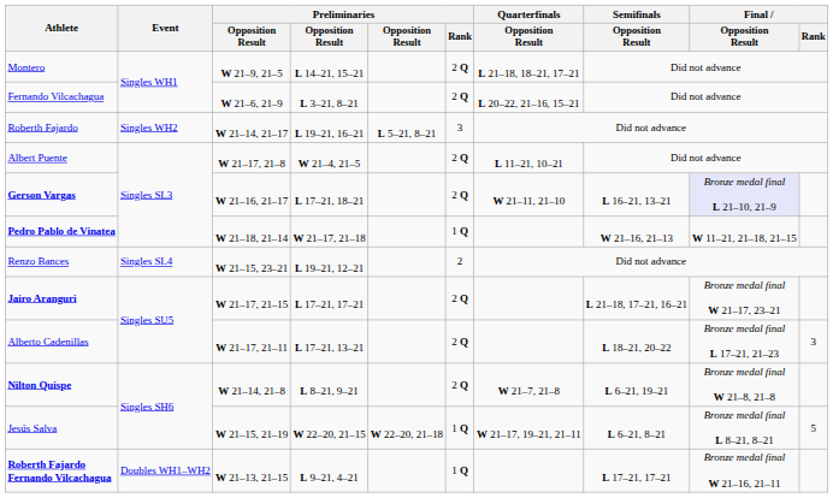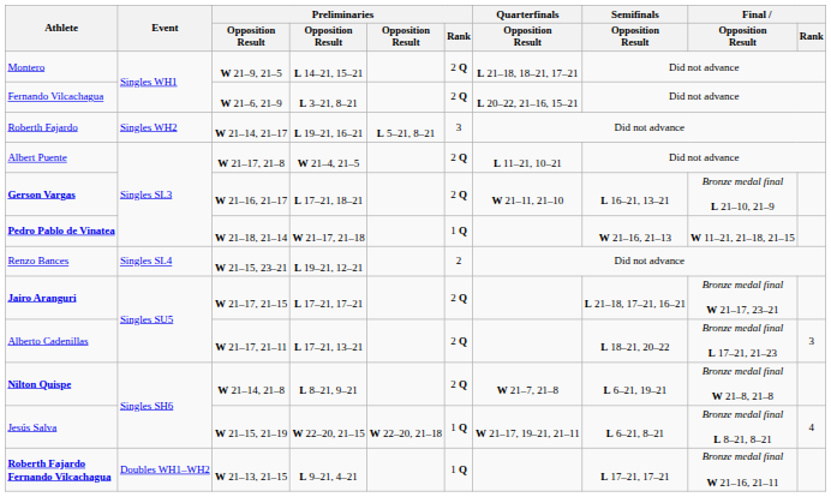 <table class=wikitable style="font-size:90%">
 <tr>
 <th rowspan="2">Athlete</th>
 <th rowspan="2">Event</th>
 <th colspan="4">Preliminaries</th>
 <th>Quarterfinals</th>
 <th>Semifinals</th>
 <th colspan="2">Final / </th>
 </tr>
 <tr style="font-size:95%">
 <th>Opposition<br>Result</th>
 <th>Opposition<br>Result</th>
 <th>Opposition<br>Result</th>
 <th>Rank</th>
 <th>Opposition<br>Result</th>
 <th>Opposition<br>Result</th>
 <th>Opposition<br>Result</th>
 <th>Rank</th>
 </tr>
 <tr align=center>
 <td align=left><a href='#'> Montero</a></td>
 <td align=left rowspan=2><a href='#'>Singles WH1</a></td>
 <td><br><strong>W</strong> 21–9, 21–5</td>
 <td><br><strong>L</strong> 14–21, 15–21</td>
 <td></td>
 <td>2 <strong>Q</strong></td>
 <td><br><strong>L</strong> 21–18, 18–21, 17–21</td>
 <td colspan=3>Did not advance</td>
 </tr>
 <tr align=center>
 <td align=left><a href='#'>Fernando Vilcachagua</a></td>
 <td><br><strong>W</strong> 21–6, 21–9</td>
 <td><br><strong>L</strong> 3–21, 8–21</td>
 <td></td>
 <td>2 <strong>Q</strong></td>
 <td><br><strong>L</strong> 20–22, 21–16, 15–21</td>
 <td colspan=3>Did not advance</td>
 </tr>
 <tr align=center>
 <td align=left><a href='#'>Roberth Fajardo</a></td>
 <td align=left><a href='#'>Singles WH2</a></td>
 <td><br><strong>W</strong> 21–14, 21–17</td>
 <td><br><strong>L</strong> 19–21, 16–21</td>
 <td><br><strong>L</strong> 5–21, 8–21</td>
 <td>3</td>
 <td colspan=4>Did not advance</td>
 </tr>
 <tr align=center>
 <td align=left><a href='#'>Albert Puente</a></td>
 <td align=left rowspan=3><a href='#'>Singles SL3</a></td>
 <td><br><strong>W</strong> 21–17, 21–8</td>
 <td><br><strong>W</strong> 21–4, 21–5</td>
 <td></td>
 <td>2 <strong>Q</strong></td>
 <td><br><strong>L</strong> 11–21, 10–21</td>
 <td colspan=3>Did not advance</td>
 </tr>
 <tr align=center>
 <td align=left><strong><a href='#'>Gerson Vargas</a></strong></td>
 <td><br><strong>W</strong> 21–16, 21–17</td>
 <td><br><strong>L</strong> 17–21, 18–21</td>
 <td></td>
 <td>2 <strong>Q</strong></td>
 <td><br><strong>W</strong> 21–11, 21–10</td>
 <td><br><strong>L</strong> 16–21, 13–21</td>
-<td style="background: lavender;"><em>Bronze medal final</em><br><br><strong>L</strong> 21–10, 21–9</td>
+<td><em>Bronze medal final</em><br><br><strong>L</strong> 21–10, 21–9</td>
 <td></td>
 </tr>
 <tr align=center>
 <td align=left><strong><a href='#'>Pedro Pablo de Vinatea</a></strong></td>
 <td><br><strong>W</strong> 21–18, 21–14</td>
 <td><br><strong>W</strong> 21–17, 21–18</td>
 <td></td>
 <td>1 <strong>Q</strong></td>
 <td></td>
 <td><br><strong>W</strong> 21–16, 21–13</td>
 <td><br><strong>W</strong> 11–21, 21–18, 21–15</td>
 <td></td>
 </tr>
 <tr align=center>
 <td align=left><a href='#'>Renzo Bances</a></td>
 <td align=left><a href='#'>Singles SL4</a></td>
 <td><br><strong>W</strong> 21–15, 23–21</td>
 <td><br><strong>L</strong> 19–21, 12–21</td>
 <td></td>
 <td>2</td>
 <td colspan=4>Did not advance</td>
 </tr>
 <tr align=center>
 <td align=left><strong><a href='#'>Jairo Aranguri</a></strong></td>
 <td align=left rowspan=2><a href='#'>Singles SU5</a></td>
 <td><br><strong>W</strong> 21–17, 21–15</td>
 <td><br><strong>L</strong> 17–21, 17–21</td>
 <td></td>
 <td>2 <strong>Q</strong></td>
 <td></td>
 <td><br><strong>L</strong> 21–18, 17–21, 16–21</td>
 <td><em>Bronze medal final</em><br><br><strong>W</strong> 21–17, 23–21</td>
 <td></td>
 </tr>
 <tr align=center>
 <td align=left><a href='#'>Alberto Cadenillas</a></td>
 <td><br><strong>W</strong> 21–17, 21–11</td>
 <td><br><strong>L</strong> 17–21, 13–21</td>
 <td></td>
 <td>2 <strong>Q</strong></td>
 <td></td>
 <td><br><strong>L</strong> 18–21, 20–22</td>
 <td><em>Bronze medal final</em><br><br><strong>L</strong> 17–21, 21–23</td>
 <td>3</td>
 </tr>
 <tr align=center>
 <td align=left><strong><a href='#'>Nilton Quispe</a></strong></td>
 <td align=left rowspan=2><a href='#'>Singles SH6</a></td>
 <td><br><strong>W</strong> 21–14, 21–8</td>
 <td><br><strong>L</strong> 8–21, 9–21</td>
 <td></td>
 <td>2 <strong>Q</strong></td>
 <td><br><strong>W</strong> 21–7, 21–8</td>
 <td><br><strong>L</strong> 6–21, 19–21</td>
 <td><em>Bronze medal final</em><br><br><strong>W</strong> 21–8, 21–8</td>
 <td></td>
 </tr>
 <tr align=center>
 <td align=left><a href='#'>Jesús Salva</a></td>
 <td><br><strong>W</strong> 21–15, 21–19</td>
 <td><br><strong>W</strong> 22–20, 21–15</td>
 <td><br><strong>W</strong> 22–20, 21–18</td>
 <td>1 <strong>Q</strong></td>
 <td><br><strong>W</strong> 21–17, 19–21, 21–11</td>
 <td><br><strong>L</strong> 6–21, 8–21</td>
 <td><em>Bronze medal final</em><br><br><strong>L</strong> 8–21, 8–21</td>
-<td>5</td>
+<td>4</td>
 </tr>
 <tr align=center>
 <td align=left><strong><a href='#'>Roberth Fajardo</a><br><a href='#'>Fernando Vilcachagua</a></strong></td>
 <td align=left><a href='#'>Doubles WH1–WH2</a></td>
 <td><br><strong>W</strong> 21–13, 21–15</td>
 <td><br><strong>L</strong> 9–21, 4–21</td>
 <td></td>
 <td>1 <strong>Q</strong></td>
 <td></td>
 <td><br><strong>L</strong> 17–21, 17–21</td>
 <td><em>Bronze medal final</em><br><br><strong>W</strong> 21–16, 21–11</td>
 <td></td>
 </tr>
 </table>
